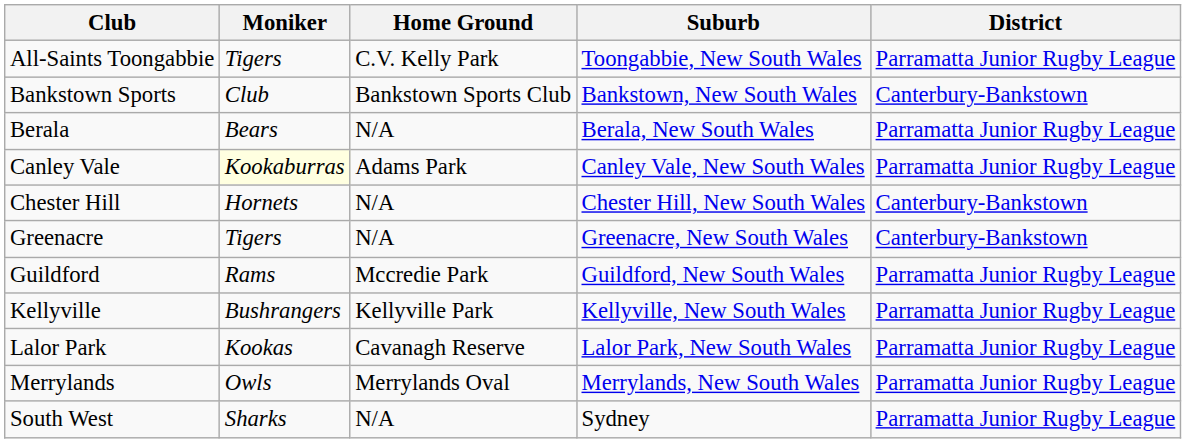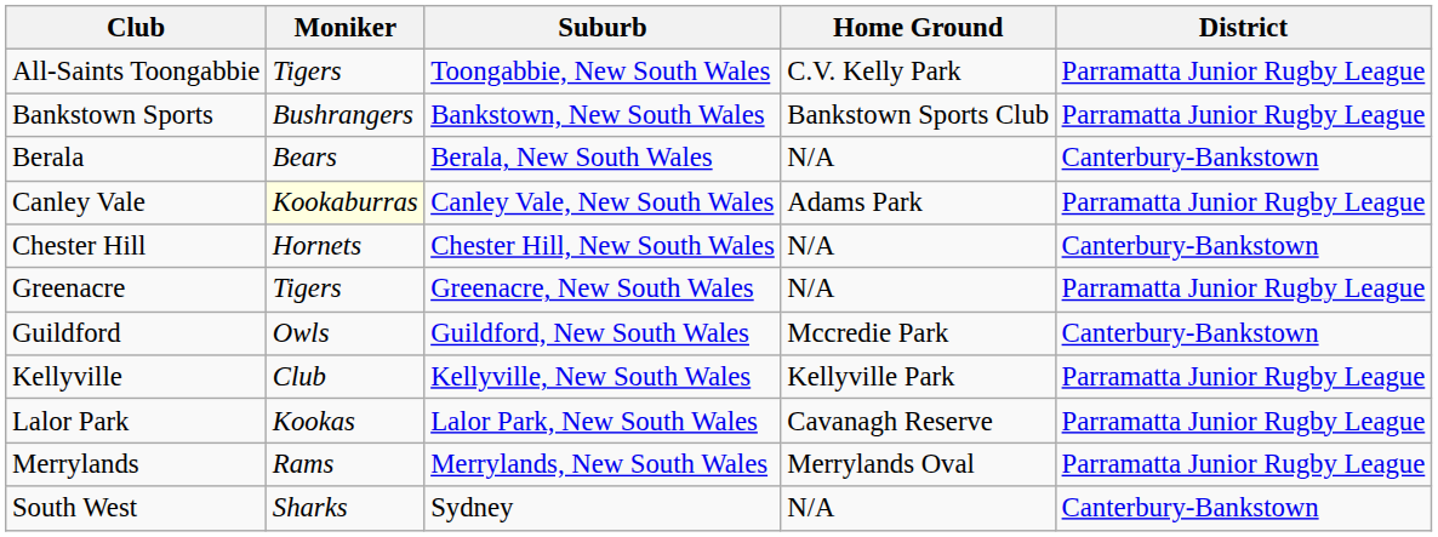 <table class="wikitable">
 <tr>
 <th>Club</th>
 <th>Moniker</th>
+<th>Suburb</th>
 <th>Home Ground</th>
-<th>Suburb</th>
 <th>District</th>
 </tr>
 <tr>
 <td> All-Saints Toongabbie</td>
 <td><em>Tigers</em></td>
+<td><a href='#'>Toongabbie, New South Wales</a></td>
 <td>C.V. Kelly Park</td>
-<td><a href='#'>Toongabbie, New South Wales</a></td>
 <td><a href='#'>Parramatta Junior Rugby League</a></td>
 </tr>
 <tr>
 <td> Bankstown Sports</td>
-<td><em>Club</em></td>
+<td><em>Bushrangers</em></td>
+<td><a href='#'>Bankstown, New South Wales</a></td>
 <td>Bankstown Sports Club</td>
-<td><a href='#'>Bankstown, New South Wales</a></td>
-<td><a href='#'>Canterbury-Bankstown</a></td>
+<td><a href='#'>Parramatta Junior Rugby League</a></td>
 </tr>
 <tr>
 <td> Berala</td>
 <td><em>Bears</em></td>
+<td><a href='#'>Berala, New South Wales</a></td>
 <td>N/A</td>
-<td><a href='#'>Berala, New South Wales</a></td>
-<td><a href='#'>Parramatta Junior Rugby League</a></td>
+<td><a href='#'>Canterbury-Bankstown</a></td>
 </tr>
 <tr>
 <td> Canley Vale</td>
 <td style="background: lightyellow;"><em>Kookaburras</em></td>
+<td><a href='#'>Canley Vale, New South Wales</a></td>
 <td>Adams Park</td>
-<td><a href='#'>Canley Vale, New South Wales</a></td>
 <td><a href='#'>Parramatta Junior Rugby League</a></td>
 </tr>
 <tr>
 <td> Chester Hill</td>
 <td><em>Hornets</em></td>
+<td><a href='#'>Chester Hill, New South Wales</a></td>
 <td>N/A</td>
-<td><a href='#'>Chester Hill, New South Wales</a></td>
 <td><a href='#'>Canterbury-Bankstown</a></td>
 </tr>
 <tr>
 <td> Greenacre</td>
 <td><em>Tigers</em></td>
+<td><a href='#'>Greenacre, New South Wales</a></td>
 <td>N/A</td>
-<td><a href='#'>Greenacre, New South Wales</a></td>
+<td><a href='#'>Parramatta Junior Rugby League</a></td>
+</tr>
+<tr>
+<td> Guildford</td>
+<td><em>Owls</em></td>
+<td><a href='#'>Guildford, New South Wales</a></td>
+<td>Mccredie Park</td>
 <td><a href='#'>Canterbury-Bankstown</a></td>
 </tr>
 <tr>
-<td> Guildford</td>
-<td><em>Rams</em></td>
-<td>Mccredie Park</td>
-<td><a href='#'>Guildford, New South Wales</a></td>
-<td><a href='#'>Parramatta Junior Rugby League</a></td>
-</tr>
-<tr>
 <td> Kellyville</td>
-<td><em>Bushrangers</em></td>
+<td><em>Club</em></td>
+<td><a href='#'>Kellyville, New South Wales</a></td>
 <td>Kellyville Park</td>
-<td><a href='#'>Kellyville, New South Wales</a></td>
 <td><a href='#'>Parramatta Junior Rugby League</a></td>
 </tr>
 <tr>
 <td> Lalor Park</td>
 <td><em>Kookas</em></td>
+<td><a href='#'>Lalor Park, New South Wales</a></td>
 <td>Cavanagh Reserve</td>
-<td><a href='#'>Lalor Park, New South Wales</a></td>
 <td><a href='#'>Parramatta Junior Rugby League</a></td>
 </tr>
 <tr>
 <td> Merrylands</td>
-<td><em>Owls</em></td>
+<td><em>Rams</em></td>
+<td><a href='#'>Merrylands, New South Wales</a></td>
 <td>Merrylands Oval</td>
-<td><a href='#'>Merrylands, New South Wales</a></td>
 <td><a href='#'>Parramatta Junior Rugby League</a></td>
 </tr>
 <tr>
 <td> South West</td>
 <td><em>Sharks</em></td>
+<td>Sydney</td>
 <td>N/A</td>
-<td>Sydney</td>
-<td><a href='#'>Parramatta Junior Rugby League</a></td>
+<td><a href='#'>Canterbury-Bankstown</a></td>
 </tr>
 </table>
